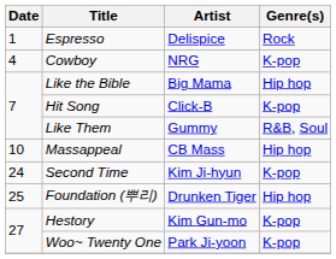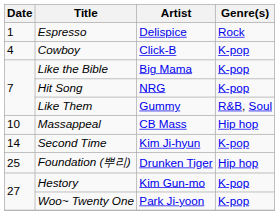 <table class="wikitable" style="text-align: left;">
 <tr>
 <th>Date</th>
 <th>Title</th>
 <th>Artist</th>
 <th>Genre(s)</th>
 </tr>
 <tr>
 <td rowspan="1">1</td>
 <td><em>Espresso</em></td>
 <td><a href='#'>Delispice</a></td>
 <td><a href='#'>Rock</a></td>
 </tr>
 <tr>
 <td>4</td>
 <td><em>Cowboy</em></td>
-<td><a href='#'>NRG</a></td>
+<td><a href='#'>Click-B</a></td>
 <td><a href='#'>K-pop</a></td>
 </tr>
 <tr>
 <td rowspan="3">7</td>
 <td><em>Like the Bible</em></td>
 <td><a href='#'>Big Mama</a></td>
-<td><a href='#'>Hip hop</a></td>
+<td><a href='#'>K-pop</a></td>
 </tr>
 <tr>
 <td><em>Hit Song</em></td>
-<td><a href='#'>Click-B</a></td>
+<td><a href='#'>NRG</a></td>
 <td><a href='#'>K-pop</a></td>
 </tr>
 <tr>
 <td><em>Like Them</em></td>
 <td><a href='#'>Gummy</a></td>
 <td><a href='#'>R&B</a>, <a href='#'>Soul</a></td>
 </tr>
 <tr>
 <td rowspan="1">10</td>
 <td><em>Massappeal</em></td>
 <td><a href='#'>CB Mass</a></td>
 <td><a href='#'>Hip hop</a></td>
 </tr>
 <tr>
-<td>24</td>
+<td>14</td>
 <td><em>Second Time</em></td>
 <td><a href='#'>Kim Ji-hyun</a></td>
 <td><a href='#'>K-pop</a></td>
 </tr>
 <tr>
 <td>25</td>
 <td><em>Foundation (뿌리)</em></td>
 <td><a href='#'>Drunken Tiger</a></td>
 <td><a href='#'>Hip hop</a></td>
 </tr>
 <tr>
 <td rowspan="2">27</td>
 <td><em>Hestory</em></td>
 <td><a href='#'>Kim Gun-mo</a></td>
 <td><a href='#'>K-pop</a></td>
 </tr>
 <tr>
 <td><em>Woo~ Twenty One</em></td>
 <td><a href='#'>Park Ji-yoon</a></td>
 <td><a href='#'>K-pop</a></td>
 </tr>
 <tr>
 </tr>
 </table>
